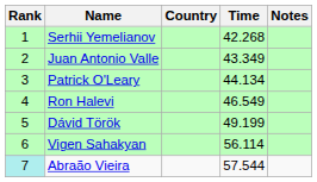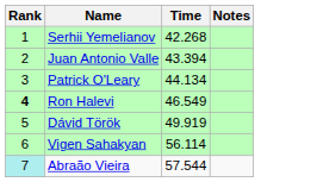 <table class="wikitable" style="text-align:center">
 <tr>
 <th>Rank</th>
 <th>Name</th>
-<th>Country</th>
 <th>Time</th>
 <th>Notes</th>
 </tr>
 <tr bgcolor=bbffbb>
 <td>1</td>
 <td align="left"><a href='#'>Serhii Yemelianov</a></td>
-<td align="left"></td>
 <td>42.268</td>
 <td></td>
 </tr>
 <tr bgcolor=bbffbb>
 <td>2</td>
 <td align="left"><a href='#'>Juan Antonio Valle</a></td>
-<td align="left"></td>
-<td>43.349</td>
+<td>43.394</td>
 <td></td>
 </tr>
 <tr bgcolor=bbffbb>
 <td>3</td>
 <td align="left"><a href='#'>Patrick O'Leary</a></td>
-<td align="left"></td>
 <td>44.134</td>
 <td></td>
 </tr>
 <tr bgcolor=bbffbb>
-<td>4</td>
+<td><strong>4</strong></td>
 <td align="left"><a href='#'>Ron Halevi</a></td>
-<td align="left"></td>
 <td>46.549</td>
 <td></td>
 </tr>
 <tr bgcolor=bbffbb>
 <td>5</td>
 <td align="left"><a href='#'>Dávid Török</a></td>
-<td align="left"></td>
-<td>49.199</td>
+<td>49.919</td>
 <td></td>
 </tr>
 <tr bgcolor=bbffbb>
 <td>6</td>
 <td align="left"><a href='#'>Vigen Sahakyan</a></td>
-<td align="left"></td>
 <td>56.114</td>
 <td></td>
 </tr>
 <tr>
 <td style="background: paleturquoise;">7</td>
 <td align="left"><a href='#'>Abraão Vieira</a></td>
-<td align="left"></td>
 <td>57.544</td>
 <td></td>
 </tr>
 </table>
